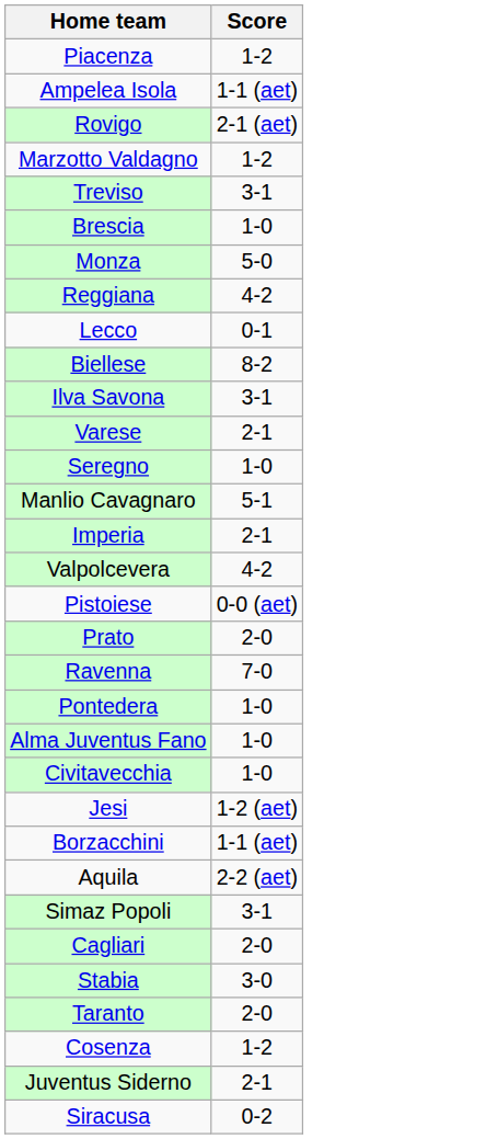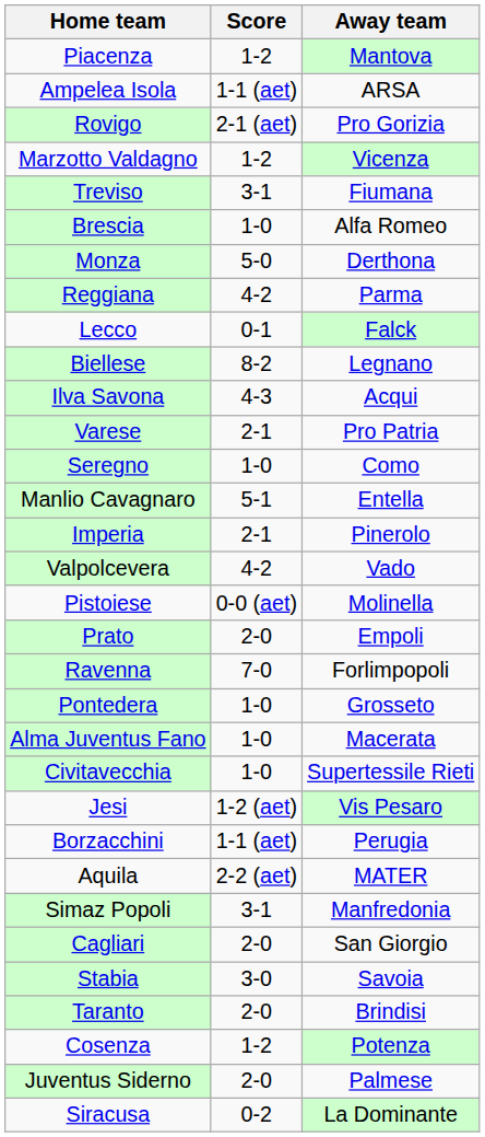 <table class="wikitable" style="text-align: center">
 <tr>
 <th>Home team</th>
 <th>Score</th>
+<th>Away team</th>
 </tr>
 <tr>
 <td><a href='#'>Piacenza</a></td>
 <td>1-2</td>
+<td bgcolor="ccffcc"><a href='#'>Mantova</a></td>
 </tr>
 <tr>
 <td><a href='#'>Ampelea Isola</a></td>
 <td>1-1 (<a href='#'>aet</a>)</td>
+<td>ARSA</td>
 </tr>
 <tr>
 <td bgcolor="ccffcc"><a href='#'>Rovigo</a></td>
 <td>2-1 (<a href='#'>aet</a>)</td>
+<td><a href='#'>Pro Gorizia</a></td>
 </tr>
 <tr>
 <td><a href='#'>Marzotto Valdagno</a></td>
 <td>1-2</td>
+<td bgcolor="ccffcc"><a href='#'>Vicenza</a></td>
 </tr>
 <tr>
 <td bgcolor="ccffcc"><a href='#'>Treviso</a></td>
 <td>3-1</td>
+<td><a href='#'>Fiumana</a></td>
 </tr>
 <tr>
 <td bgcolor="ccffcc"><a href='#'>Brescia</a></td>
 <td>1-0</td>
+<td>Alfa Romeo</td>
 </tr>
 <tr>
 <td bgcolor="ccffcc"><a href='#'>Monza</a></td>
 <td>5-0</td>
+<td><a href='#'>Derthona</a></td>
 </tr>
 <tr>
 <td bgcolor="ccffcc"><a href='#'>Reggiana</a></td>
 <td>4-2</td>
+<td><a href='#'>Parma</a></td>
 </tr>
 <tr>
 <td><a href='#'>Lecco</a></td>
 <td>0-1</td>
+<td bgcolor="ccffcc"><a href='#'>Falck</a></td>
 </tr>
 <tr>
 <td bgcolor="ccffcc"><a href='#'>Biellese</a></td>
 <td>8-2</td>
+<td><a href='#'>Legnano</a></td>
 </tr>
 <tr>
 <td bgcolor="ccffcc"><a href='#'>Ilva Savona</a></td>
-<td>3-1</td>
+<td>4-3</td>
+<td><a href='#'>Acqui</a></td>
 </tr>
 <tr>
 <td bgcolor="ccffcc"><a href='#'>Varese</a></td>
 <td>2-1</td>
+<td><a href='#'>Pro Patria</a></td>
 </tr>
 <tr>
 <td bgcolor="ccffcc"><a href='#'>Seregno</a></td>
 <td>1-0</td>
+<td><a href='#'>Como</a></td>
 </tr>
 <tr>
 <td bgcolor="ccffcc">Manlio Cavagnaro</td>
 <td>5-1</td>
+<td><a href='#'>Entella</a></td>
 </tr>
 <tr>
 <td bgcolor="ccffcc"><a href='#'>Imperia</a></td>
 <td>2-1</td>
+<td><a href='#'>Pinerolo</a></td>
 </tr>
 <tr>
 <td bgcolor="ccffcc">Valpolcevera</td>
 <td>4-2</td>
+<td><a href='#'>Vado</a></td>
 </tr>
 <tr>
 <td><a href='#'>Pistoiese</a></td>
 <td>0-0 (<a href='#'>aet</a>)</td>
+<td><a href='#'>Molinella</a></td>
 </tr>
 <tr>
 <td bgcolor="ccffcc"><a href='#'>Prato</a></td>
 <td>2-0</td>
+<td><a href='#'>Empoli</a></td>
 </tr>
 <tr>
 <td bgcolor="ccffcc"><a href='#'>Ravenna</a></td>
 <td>7-0</td>
+<td>Forlimpopoli</td>
 </tr>
 <tr>
 <td bgcolor="ccffcc"><a href='#'>Pontedera</a></td>
 <td>1-0</td>
+<td><a href='#'>Grosseto</a></td>
 </tr>
 <tr>
 <td bgcolor="ccffcc"><a href='#'>Alma Juventus Fano</a></td>
 <td>1-0</td>
+<td><a href='#'>Macerata</a></td>
 </tr>
 <tr>
 <td bgcolor="ccffcc"><a href='#'>Civitavecchia</a></td>
 <td>1-0</td>
+<td><a href='#'>Supertessile Rieti</a></td>
 </tr>
 <tr>
 <td><a href='#'>Jesi</a></td>
 <td>1-2 (<a href='#'>aet</a>)</td>
+<td bgcolor="ccffcc"><a href='#'>Vis Pesaro</a></td>
 </tr>
 <tr>
 <td><a href='#'>Borzacchini</a></td>
 <td>1-1 (<a href='#'>aet</a>)</td>
+<td><a href='#'>Perugia</a></td>
 </tr>
 <tr>
 <td>Aquila</td>
 <td>2-2 (<a href='#'>aet</a>)</td>
+<td><a href='#'>MATER</a></td>
 </tr>
 <tr>
 <td bgcolor="ccffcc">Simaz Popoli</td>
 <td>3-1</td>
+<td><a href='#'>Manfredonia</a></td>
 </tr>
 <tr>
 <td bgcolor="ccffcc"><a href='#'>Cagliari</a></td>
 <td>2-0</td>
+<td>San Giorgio</td>
 </tr>
 <tr>
 <td bgcolor="ccffcc"><a href='#'>Stabia</a></td>
 <td>3-0</td>
+<td><a href='#'>Savoia</a></td>
 </tr>
 <tr>
 <td bgcolor="ccffcc"><a href='#'>Taranto</a></td>
 <td>2-0</td>
+<td><a href='#'>Brindisi</a></td>
 </tr>
 <tr>
 <td><a href='#'>Cosenza</a></td>
 <td>1-2</td>
+<td bgcolor="ccffcc"><a href='#'>Potenza</a></td>
 </tr>
 <tr>
 <td bgcolor="ccffcc">Juventus Siderno</td>
-<td>2-1</td>
+<td>2-0</td>
+<td><a href='#'>Palmese</a></td>
 </tr>
 <tr>
 <td><a href='#'>Siracusa</a></td>
 <td>0-2 </td>
+<td bgcolor="ccffcc">La Dominante</td>
 </tr>
 </table>
